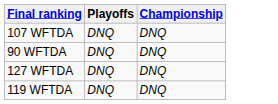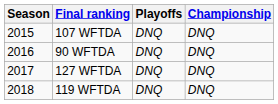 <table class="wikitable sortable">
 <tr>
+<th>Season</th>
 <th><a href='#'>Final ranking</a></th>
 <th>Playoffs</th>
 <th><a href='#'>Championship</a></th>
 </tr>
 <tr>
+<td>2015</td>
 <td>107 WFTDA</td>
 <td><em>DNQ</em></td>
 <td><em>DNQ</em></td>
 </tr>
 <tr>
+<td>2016</td>
 <td>90 WFTDA</td>
 <td><em>DNQ</em></td>
 <td><em>DNQ</em></td>
 </tr>
 <tr>
+<td>2017</td>
 <td>127 WFTDA</td>
 <td><em>DNQ</em></td>
 <td><em>DNQ</em></td>
 </tr>
 <tr>
+<td>2018</td>
 <td>119 WFTDA</td>
 <td><em>DNQ</em></td>
 <td><em>DNQ</em></td>
 </tr>
 </table>
